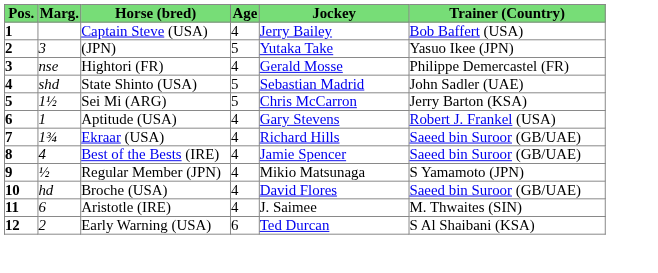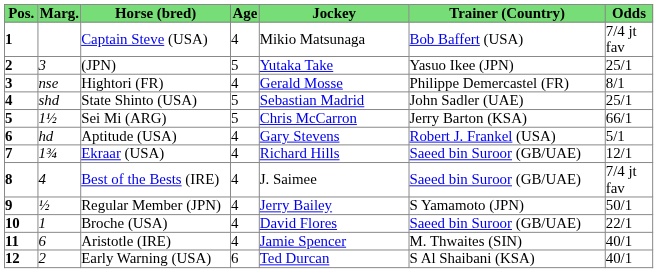 <table class = "sortable" | border="1" cellpadding="0" style="border-collapse: collapse;">
 <tr style="background:#7d7; text-align:center;">
 <th style="width:35px;"><strong>Pos.</strong></th>
 <th style="width:45px;"><strong>Marg.</strong></th>
 <th style="width:160px;"><strong>Horse (bred)</strong></th>
 <th style="width:30px;"><strong>Age</strong></th>
 <th style="width:160px;"><strong>Jockey</strong></th>
 <th style="width:210px;"><strong>Trainer (Country)</strong></th>
+<th style="width:50px;"><strong>Odds</strong></th>
 </tr>
 <tr>
 <td><strong>1</strong></td>
 <td></td>
 <td><a href='#'>Captain Steve</a> (USA)</td>
 <td>4</td>
-<td><a href='#'>Jerry Bailey</a></td>
+<td>Mikio Matsunaga</td>
 <td><a href='#'>Bob Baffert</a> (USA)</td>
+<td>7/4 jt fav</td>
 </tr>
 <tr>
 <td><strong>2</strong></td>
 <td><em>3</em></td>
 <td> (JPN)</td>
 <td>5</td>
 <td><a href='#'>Yutaka Take</a></td>
 <td>Yasuo Ikee (JPN)</td>
+<td>25/1</td>
 </tr>
 <tr>
 <td><strong>3</strong></td>
 <td><em>nse</em></td>
 <td>Hightori (FR)</td>
 <td>4</td>
 <td><a href='#'>Gerald Mosse</a></td>
 <td>Philippe Demercastel (FR)</td>
+<td>8/1</td>
 </tr>
 <tr>
 <td><strong>4</strong></td>
 <td><em>shd</em></td>
 <td>State Shinto (USA)</td>
 <td>5</td>
 <td><a href='#'>Sebastian Madrid</a></td>
 <td>John Sadler (UAE)</td>
+<td>25/1</td>
 </tr>
 <tr>
 <td><strong>5</strong></td>
 <td><em>1½</em></td>
 <td>Sei Mi (ARG)</td>
 <td>5</td>
 <td><a href='#'>Chris McCarron</a></td>
 <td>Jerry Barton (KSA)</td>
+<td>66/1</td>
 </tr>
 <tr>
 <td><strong>6</strong></td>
-<td><em>1</em></td>
+<td><em>hd</em></td>
 <td>Aptitude (USA)</td>
 <td>4</td>
 <td><a href='#'>Gary Stevens</a></td>
 <td><a href='#'>Robert J. Frankel</a> (USA)</td>
+<td>5/1</td>
 </tr>
 <tr>
 <td><strong>7</strong></td>
 <td><em>1¾</em></td>
 <td><a href='#'>Ekraar</a> (USA)</td>
 <td>4</td>
 <td><a href='#'>Richard Hills</a></td>
 <td><a href='#'>Saeed bin Suroor</a> (GB/UAE)</td>
+<td>12/1</td>
 </tr>
 <tr>
 <td><strong>8</strong></td>
 <td><em>4</em></td>
 <td><a href='#'>Best of the Bests</a> (IRE)</td>
 <td>4</td>
-<td><a href='#'>Jamie Spencer</a></td>
+<td>J. Saimee</td>
 <td><a href='#'>Saeed bin Suroor</a> (GB/UAE)</td>
+<td>7/4 jt fav</td>
 </tr>
 <tr>
 <td><strong>9</strong></td>
 <td><em>½</em></td>
 <td>Regular Member (JPN)</td>
 <td>4</td>
-<td>Mikio Matsunaga</td>
+<td><a href='#'>Jerry Bailey</a></td>
 <td>S Yamamoto (JPN)</td>
+<td>50/1</td>
 </tr>
 <tr>
 <td><strong>10</strong></td>
-<td><em>hd</em></td>
+<td><em>1</em></td>
 <td>Broche (USA)</td>
 <td>4</td>
 <td><a href='#'>David Flores</a></td>
 <td><a href='#'>Saeed bin Suroor</a> (GB/UAE)</td>
+<td>22/1</td>
 </tr>
 <tr>
 <td><strong>11</strong></td>
 <td><em>6</em></td>
 <td>Aristotle (IRE)</td>
 <td>4</td>
-<td>J. Saimee</td>
+<td><a href='#'>Jamie Spencer</a></td>
 <td>M. Thwaites (SIN)</td>
+<td>40/1</td>
 </tr>
 <tr>
 <td><strong>12</strong></td>
 <td><em>2</em></td>
 <td>Early Warning (USA)</td>
 <td>6</td>
 <td><a href='#'>Ted Durcan</a></td>
 <td>S Al Shaibani (KSA)</td>
+<td>40/1</td>
 </tr>
 </table>
